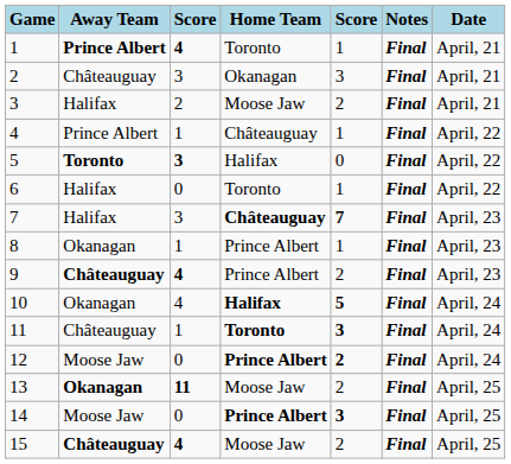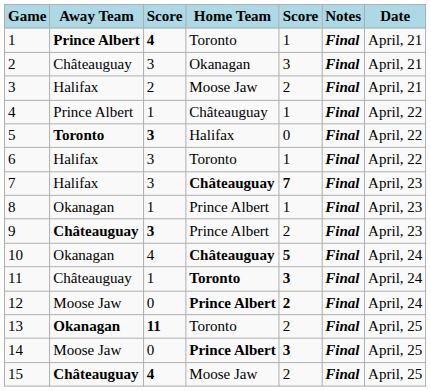 <table class="wikitable">
 <tr>
 <th style="background:lightblue;">Game</th>
 <th style="background:lightblue;">Away Team</th>
 <th style="background:lightblue;">Score</th>
 <th style="background:lightblue;">Home Team</th>
 <th style="background:lightblue;">Score</th>
 <th style="background:lightblue;">Notes</th>
 <th style="background:lightblue;">Date</th>
 </tr>
 <tr>
 <td>1</td>
 <td><strong>Prince Albert</strong></td>
 <td><strong>4</strong></td>
 <td>Toronto</td>
 <td>1</td>
 <td><strong><em>Final</em></strong></td>
 <td>April, 21</td>
 </tr>
 <tr>
 <td>2</td>
 <td>Châteauguay</td>
 <td>3</td>
 <td>Okanagan</td>
 <td>3</td>
 <td><strong><em>Final</em></strong></td>
 <td>April, 21</td>
 </tr>
 <tr>
 <td>3</td>
 <td>Halifax</td>
 <td>2</td>
 <td>Moose Jaw</td>
 <td>2</td>
 <td><strong><em>Final</em></strong></td>
 <td>April, 21</td>
 </tr>
 <tr>
 <td>4</td>
 <td>Prince Albert</td>
 <td>1</td>
 <td>Châteauguay</td>
 <td>1</td>
 <td><strong><em>Final</em></strong></td>
 <td>April, 22</td>
 </tr>
 <tr>
 <td>5</td>
 <td><strong>Toronto</strong></td>
 <td><strong>3</strong></td>
 <td>Halifax</td>
 <td>0</td>
 <td><strong><em>Final</em></strong></td>
 <td>April, 22</td>
 </tr>
 <tr>
 <td>6</td>
 <td>Halifax</td>
-<td>0</td>
+<td>3</td>
 <td>Toronto</td>
 <td>1</td>
 <td><strong><em>Final</em></strong></td>
 <td>April, 22</td>
 </tr>
 <tr>
 <td>7</td>
 <td>Halifax</td>
 <td>3</td>
 <td><strong>Châteauguay</strong></td>
 <td><strong>7</strong></td>
 <td><strong><em>Final</em></strong></td>
 <td>April, 23</td>
 </tr>
 <tr>
 <td>8</td>
 <td>Okanagan</td>
 <td>1</td>
 <td>Prince Albert</td>
 <td>1</td>
 <td><strong><em>Final</em></strong></td>
 <td>April, 23</td>
 </tr>
 <tr>
 <td>9</td>
 <td><strong>Châteauguay</strong></td>
-<td><strong>4</strong></td>
+<td><strong>3</strong></td>
 <td>Prince Albert</td>
 <td>2</td>
 <td><strong><em>Final</em></strong></td>
 <td>April, 23</td>
 </tr>
 <tr>
 <td>10</td>
 <td>Okanagan</td>
 <td>4</td>
-<td><strong>Halifax</strong></td>
+<td><strong>Châteauguay</strong></td>
 <td><strong>5</strong></td>
 <td><strong><em>Final</em></strong></td>
 <td>April, 24</td>
 </tr>
 <tr>
 <td>11</td>
 <td>Châteauguay</td>
 <td>1</td>
 <td><strong>Toronto</strong></td>
 <td><strong>3</strong></td>
 <td><strong><em>Final</em></strong></td>
 <td>April, 24</td>
 </tr>
 <tr>
 <td>12</td>
 <td>Moose Jaw</td>
 <td>0</td>
 <td><strong>Prince Albert</strong></td>
 <td><strong>2</strong></td>
 <td><strong><em>Final</em></strong></td>
 <td>April, 24</td>
 </tr>
 <tr>
 <td>13</td>
 <td><strong>Okanagan</strong></td>
 <td><strong>11</strong></td>
-<td>Moose Jaw</td>
+<td>Toronto</td>
 <td>2</td>
 <td><strong><em>Final</em></strong></td>
 <td>April, 25</td>
 </tr>
 <tr>
 <td>14</td>
 <td>Moose Jaw</td>
 <td>0</td>
 <td><strong>Prince Albert</strong></td>
 <td><strong>3</strong></td>
 <td><strong><em>Final</em></strong></td>
 <td>April, 25</td>
 </tr>
 <tr>
 <td>15</td>
 <td><strong>Châteauguay</strong></td>
 <td><strong>4</strong></td>
 <td>Moose Jaw</td>
 <td>2</td>
 <td><strong><em>Final</em></strong></td>
 <td>April, 25</td>
 </tr>
 </table>
